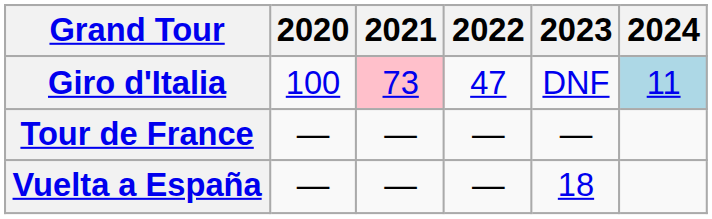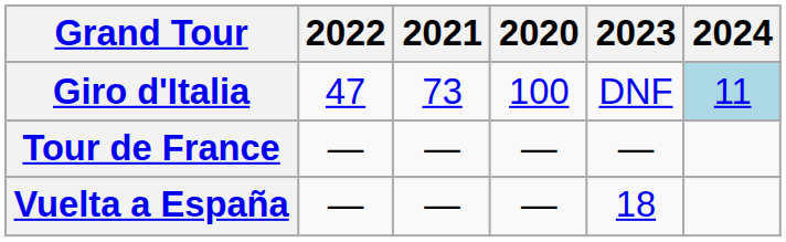 <table class="wikitable plainrowheaders">
 <tr>
 <th scope="col"><a href='#'>Grand Tour</a></th>
+<th scope="col">2022</th>
+<th scope="col">2021</th>
 <th scope="col">2020</th>
-<th scope="col">2021</th>
-<th scope="col">2022</th>
 <th scope="col">2023</th>
 <th scope="col">2024</th>
 </tr>
 <tr style="text-align:center;">
 <th scope="row"> <a href='#'>Giro d'Italia</a></th>
+<td><a href='#'>47</a></td>
+<td><a href='#'>73</a></td>
 <td><a href='#'>100</a></td>
-<td style="background: pink;"><a href='#'>73</a></td>
-<td><a href='#'>47</a></td>
 <td><a href='#'>DNF</a></td>
 <td style="background: lightblue;"><a href='#'>11</a></td>
 </tr>
 <tr style="text-align:center;">
 <th scope="row"> <a href='#'>Tour de France</a></th>
 <td>—</td>
 <td>—</td>
 <td>—</td>
 <td>—</td>
 <td></td>
 </tr>
 <tr style="text-align:center;">
 <th scope="row"> <a href='#'>Vuelta a España</a></th>
 <td>—</td>
 <td>—</td>
 <td>—</td>
 <td><a href='#'>18</a></td>
 <td></td>
 </tr>
 </table>
